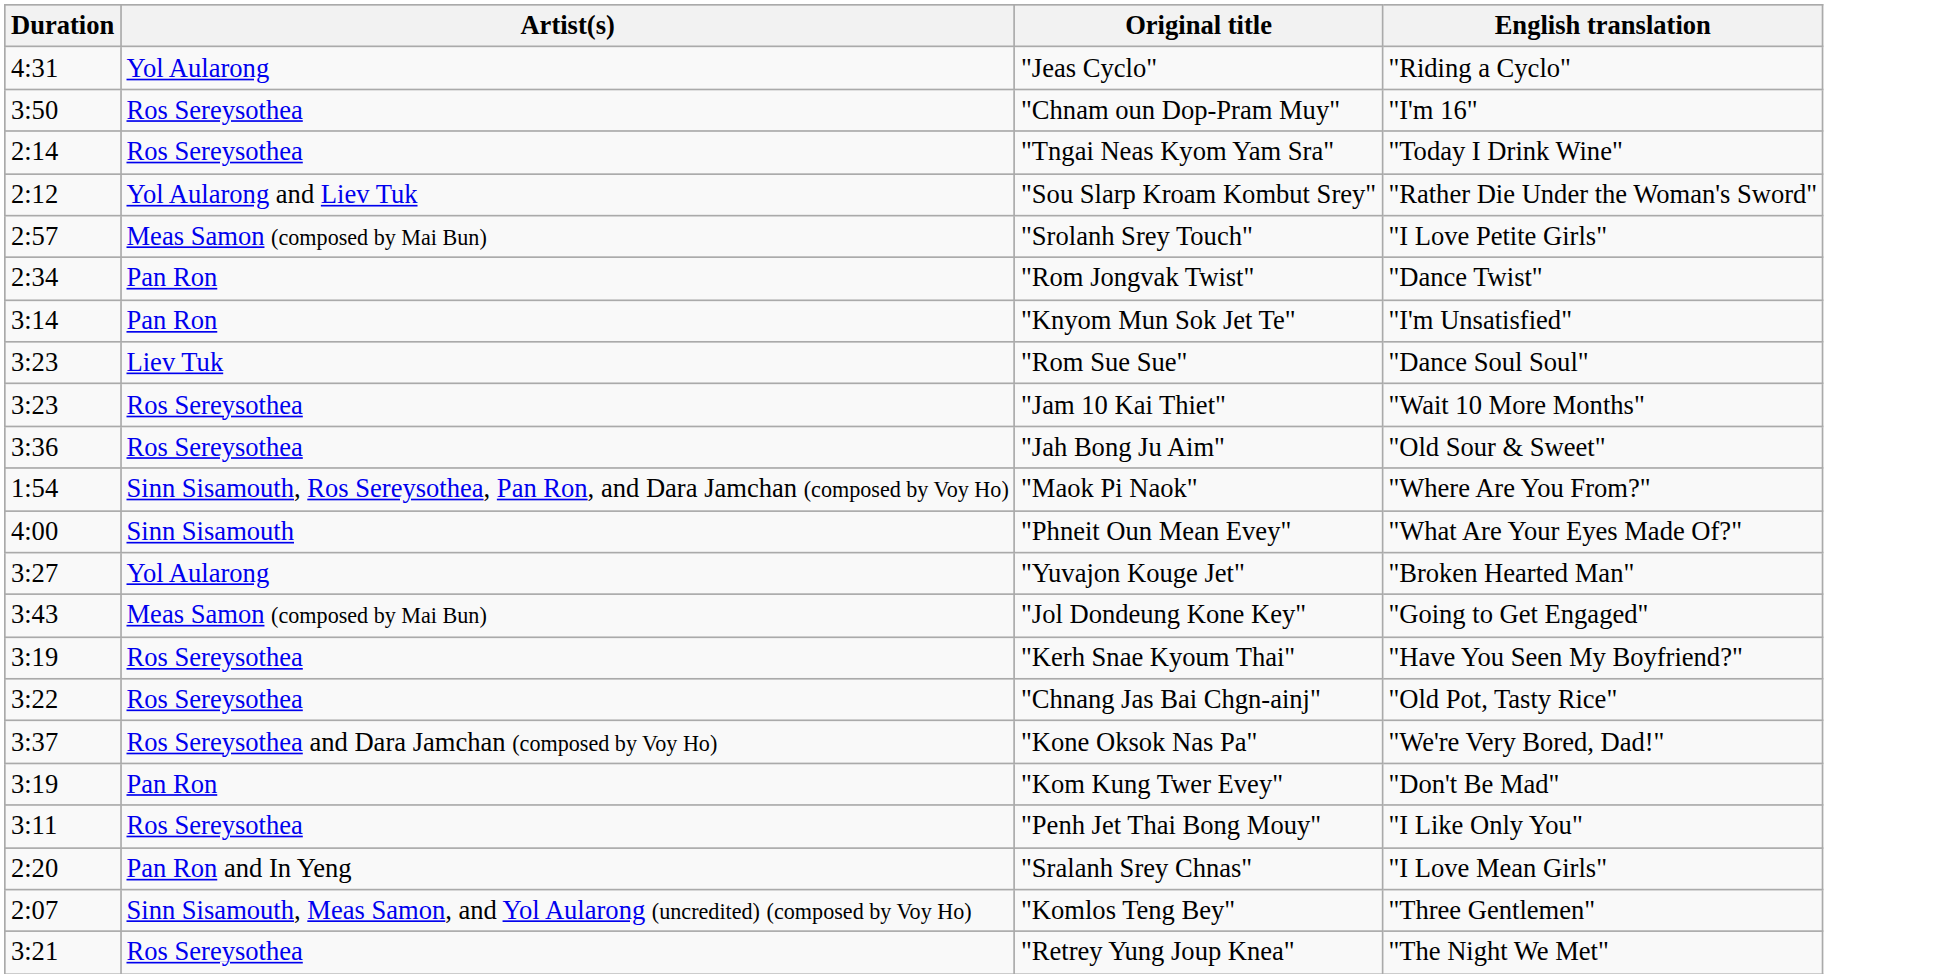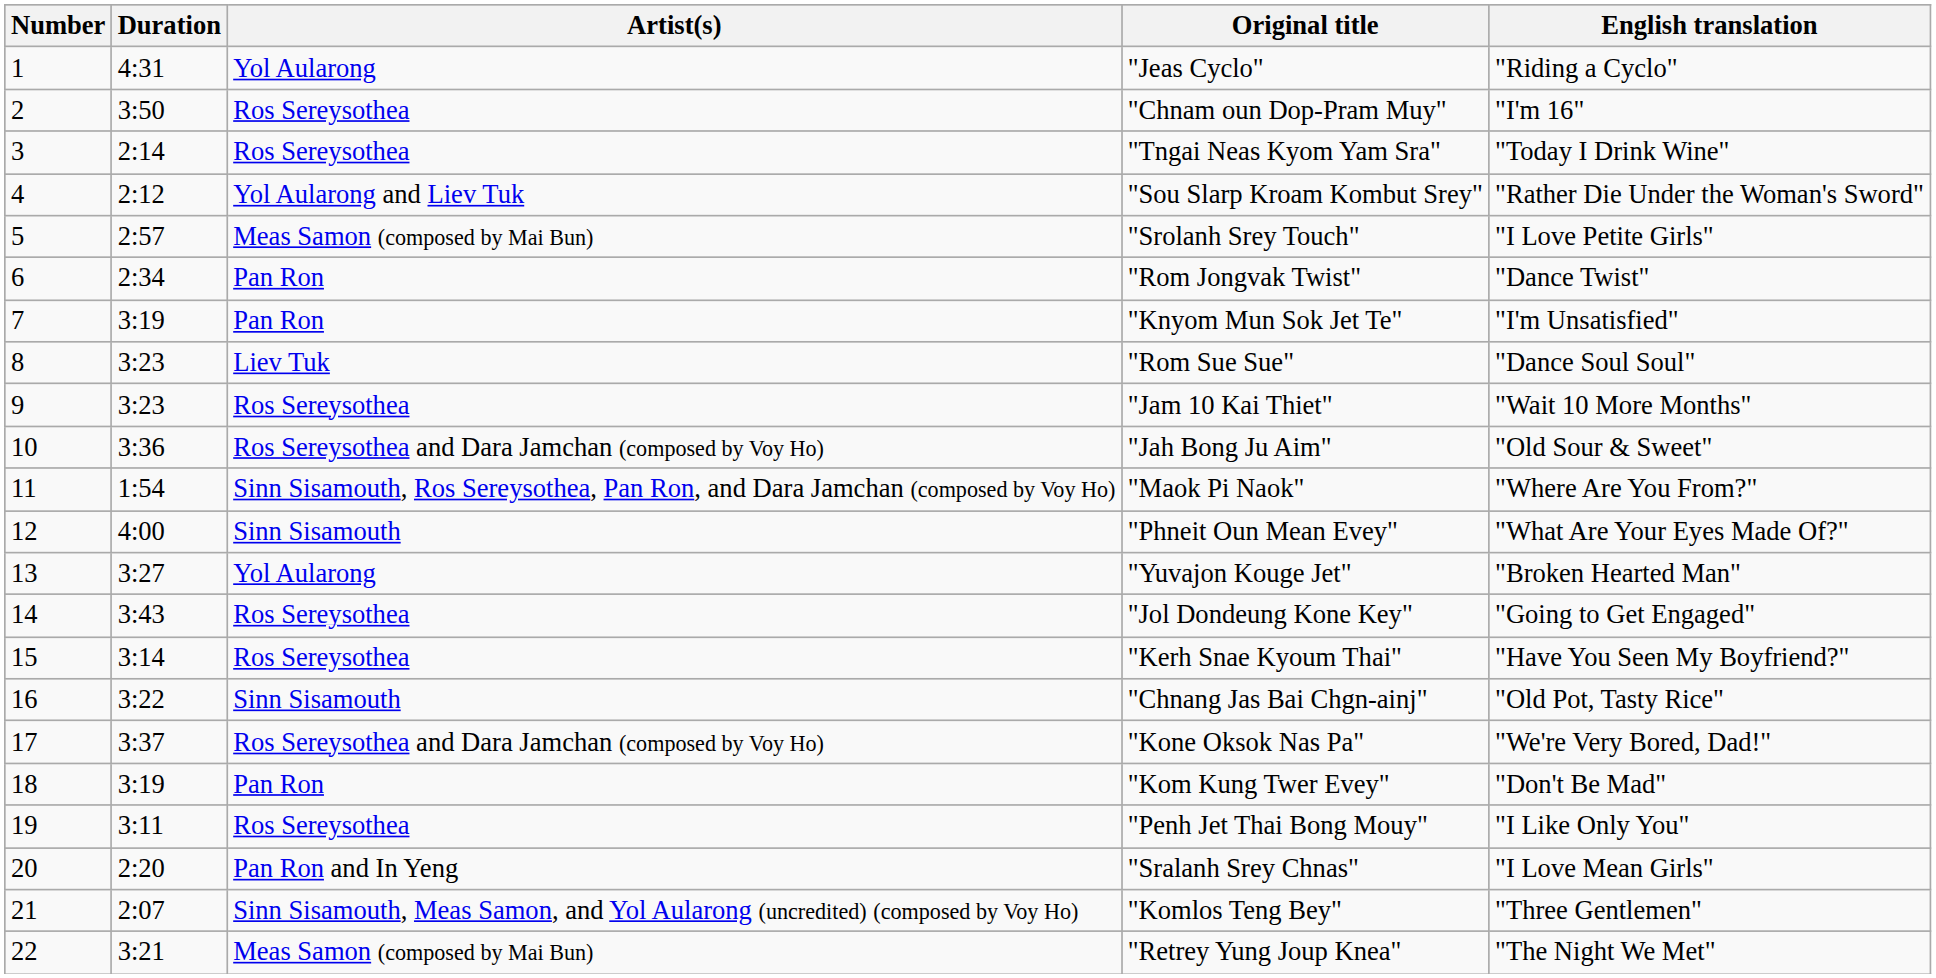 <table class="wikitable">
 <tr>
+<th>Number</th>
 <th>Duration</th>
 <th>Artist(s)</th>
 <th>Original title</th>
 <th>English translation</th>
 </tr>
 <tr>
+<td>1</td>
 <td>4:31</td>
 <td><a href='#'>Yol Aularong</a></td>
 <td>"Jeas Cyclo"</td>
 <td>"Riding a Cyclo"</td>
 </tr>
 <tr>
+<td>2</td>
 <td>3:50</td>
 <td><a href='#'>Ros Sereysothea</a></td>
 <td>"Chnam oun Dop-Pram Muy"</td>
 <td>"I'm 16"</td>
 </tr>
 <tr>
+<td>3</td>
 <td>2:14</td>
 <td><a href='#'>Ros Sereysothea</a></td>
 <td>"Tngai Neas Kyom Yam Sra"</td>
 <td>"Today I Drink Wine"</td>
 </tr>
 <tr>
+<td>4</td>
 <td>2:12</td>
 <td><a href='#'>Yol Aularong</a> and <a href='#'>Liev Tuk</a></td>
 <td>"Sou Slarp Kroam Kombut Srey"</td>
 <td>"Rather Die Under the Woman's Sword"</td>
 </tr>
 <tr>
+<td>5</td>
 <td>2:57</td>
 <td><a href='#'>Meas Samon</a> <small>(composed by Mai Bun)</small></td>
 <td>"Srolanh Srey Touch"</td>
 <td>"I Love Petite Girls"</td>
 </tr>
 <tr>
+<td>6</td>
 <td>2:34</td>
 <td><a href='#'>Pan Ron</a></td>
 <td>"Rom Jongvak Twist"</td>
 <td>"Dance Twist"</td>
 </tr>
 <tr>
-<td>3:14</td>
+<td>7</td>
+<td>3:19</td>
 <td><a href='#'>Pan Ron</a></td>
 <td>"Knyom Mun Sok Jet Te"</td>
 <td>"I'm Unsatisfied"</td>
 </tr>
 <tr>
+<td>8</td>
 <td>3:23</td>
 <td><a href='#'>Liev Tuk</a></td>
 <td>"Rom Sue Sue"</td>
 <td>"Dance Soul Soul"</td>
 </tr>
 <tr>
+<td>9</td>
 <td>3:23</td>
 <td><a href='#'>Ros Sereysothea</a></td>
 <td>"Jam 10 Kai Thiet"</td>
 <td>"Wait 10 More Months"</td>
 </tr>
 <tr>
+<td>10</td>
 <td>3:36</td>
-<td><a href='#'>Ros Sereysothea</a></td>
+<td><a href='#'>Ros Sereysothea</a> and Dara Jamchan <small>(composed by Voy Ho)</small></td>
 <td>"Jah Bong Ju Aim"</td>
 <td>"Old Sour & Sweet"</td>
 </tr>
 <tr>
+<td>11</td>
 <td>1:54</td>
 <td><a href='#'>Sinn Sisamouth</a>, <a href='#'>Ros Sereysothea</a>, <a href='#'>Pan Ron</a>, and Dara Jamchan <small>(composed by Voy Ho)</small></td>
 <td>"Maok Pi Naok"</td>
 <td>"Where Are You From?"</td>
 </tr>
 <tr>
+<td>12</td>
 <td>4:00</td>
 <td><a href='#'>Sinn Sisamouth</a></td>
 <td>"Phneit Oun Mean Evey"</td>
 <td>"What Are Your Eyes Made Of?"</td>
 </tr>
 <tr>
+<td>13</td>
 <td>3:27</td>
 <td><a href='#'>Yol Aularong</a></td>
 <td>"Yuvajon Kouge Jet"</td>
 <td>"Broken Hearted Man"</td>
 </tr>
 <tr>
+<td>14</td>
 <td>3:43</td>
-<td><a href='#'>Meas Samon</a> <small>(composed by Mai Bun)</small></td>
+<td><a href='#'>Ros Sereysothea</a></td>
 <td>"Jol Dondeung Kone Key"</td>
 <td>"Going to Get Engaged"</td>
 </tr>
 <tr>
-<td>3:19</td>
+<td>15</td>
+<td>3:14</td>
 <td><a href='#'>Ros Sereysothea</a></td>
 <td>"Kerh Snae Kyoum Thai"</td>
 <td>"Have You Seen My Boyfriend?"</td>
 </tr>
 <tr>
+<td>16</td>
 <td>3:22</td>
-<td><a href='#'>Ros Sereysothea</a></td>
+<td><a href='#'>Sinn Sisamouth</a></td>
 <td>"Chnang Jas Bai Chgn-ainj"</td>
 <td>"Old Pot, Tasty Rice"</td>
 </tr>
 <tr>
+<td>17</td>
 <td>3:37</td>
 <td><a href='#'>Ros Sereysothea</a> and Dara Jamchan <small>(composed by Voy Ho)</small></td>
 <td>"Kone Oksok Nas Pa"</td>
 <td>"We're Very Bored, Dad!"</td>
 </tr>
 <tr>
+<td>18</td>
 <td>3:19</td>
 <td><a href='#'>Pan Ron</a></td>
 <td>"Kom Kung Twer Evey"</td>
 <td>"Don't Be Mad"</td>
 </tr>
 <tr>
+<td>19</td>
 <td>3:11</td>
 <td><a href='#'>Ros Sereysothea</a></td>
 <td>"Penh Jet Thai Bong Mouy"</td>
 <td>"I Like Only You"</td>
 </tr>
 <tr>
+<td>20</td>
 <td>2:20</td>
 <td><a href='#'>Pan Ron</a> and In Yeng</td>
 <td>"Sralanh Srey Chnas"</td>
 <td>"I Love Mean Girls"</td>
 </tr>
 <tr>
+<td>21</td>
 <td>2:07</td>
 <td><a href='#'>Sinn Sisamouth</a>, <a href='#'>Meas Samon</a>, and <a href='#'>Yol Aularong</a> <small>(uncredited)</small> <small>(composed by Voy Ho)</small></td>
 <td>"Komlos Teng Bey"</td>
 <td>"Three Gentlemen"</td>
 </tr>
 <tr>
+<td>22</td>
 <td>3:21</td>
-<td><a href='#'>Ros Sereysothea</a></td>
+<td><a href='#'>Meas Samon</a> <small>(composed by Mai Bun)</small></td>
 <td>"Retrey Yung Joup Knea"</td>
 <td>"The Night We Met"</td>
 </tr>
 </table>
